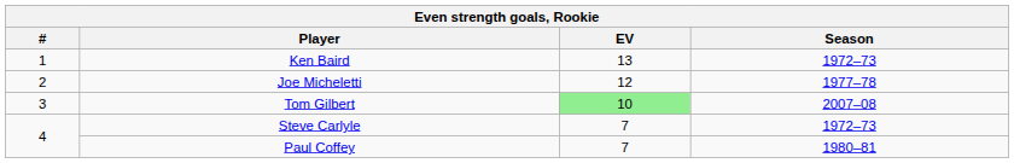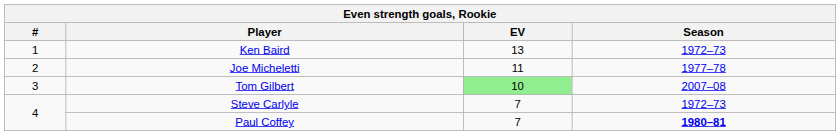 <table class="wikitable" style="text-align: center; font-size: 95%" width="70%">
 <tr>
 <th colspan="4">Even strength goals, Rookie</th>
 </tr>
 <tr>
 <th>#</th>
 <th>Player</th>
 <th>EV</th>
 <th>Season</th>
 </tr>
 <tr>
 <td>1</td>
 <td><a href='#'>Ken Baird</a></td>
 <td>13</td>
 <td><a href='#'>1972–73</a></td>
 </tr>
 <tr>
 <td>2</td>
 <td><a href='#'>Joe Micheletti</a></td>
-<td>12</td>
+<td>11</td>
 <td><a href='#'>1977–78</a></td>
 </tr>
 <tr>
 <td>3</td>
 <td><a href='#'>Tom Gilbert</a></td>
 <td style="background: lightgreen;">10</td>
 <td><a href='#'>2007–08</a></td>
 </tr>
 <tr>
 <td rowspan="2">4</td>
 <td><a href='#'>Steve Carlyle</a></td>
 <td>7</td>
 <td><a href='#'>1972–73</a></td>
 </tr>
 <tr>
 <td><a href='#'>Paul Coffey</a></td>
 <td>7</td>
-<td><a href='#'>1980–81</a></td>
+<td><strong><a href='#'>1980–81</a></strong></td>
 </tr>
 </table>
